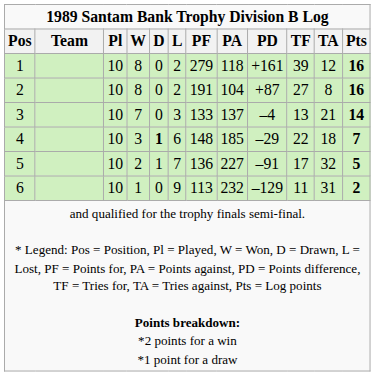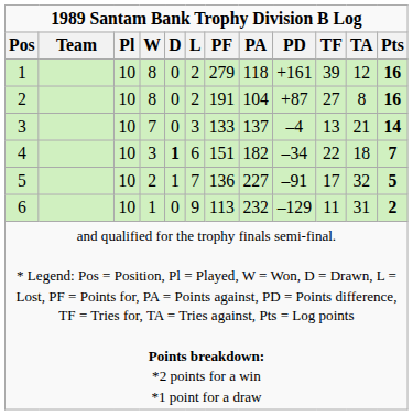 <table class="wikitable" style="text-align:center; line-height:110%; font-size:100%; width:60%;">
 <tr>
 <td colspan="12" cellpadding="0" cellspacing="0"><strong>1989 Santam Bank Trophy Division B Log</strong></td>
 </tr>
 <tr>
 <th style="width:5%;">Pos</th>
 <th style="width:35%;">Team</th>
 <th style="width:5%;">Pl</th>
 <th style="width:5%;">W</th>
 <th style="width:5%;">D</th>
 <th style="width:5%;">L</th>
 <th style="width:5%;">PF</th>
 <th style="width:5%;">PA</th>
 <th style="width:5%;">PD</th>
 <th style="width:5%;">TF</th>
 <th style="width:5%;">TA</th>
 <th style="width:5%;">Pts<br></th>
 </tr>
 <tr bgcolor=#D0F0C0 align=center>
 <td>1</td>
 <td align=left></td>
 <td>10</td>
 <td>8</td>
 <td>0</td>
 <td>2</td>
 <td>279</td>
 <td>118</td>
 <td>+161</td>
 <td>39</td>
 <td>12</td>
 <td><strong>16</strong></td>
 </tr>
 <tr bgcolor=#D0F0C0 align=center>
 <td>2</td>
 <td align=left></td>
 <td>10</td>
 <td>8</td>
 <td>0</td>
 <td>2</td>
 <td>191</td>
 <td>104</td>
 <td>+87</td>
 <td>27</td>
 <td>8</td>
 <td><strong>16</strong></td>
 </tr>
 <tr bgcolor=#D0F0C0 align=center>
 <td>3</td>
 <td align=left></td>
 <td>10</td>
 <td>7</td>
 <td>0</td>
 <td>3</td>
 <td>133</td>
 <td>137</td>
 <td>–4</td>
 <td>13</td>
 <td>21</td>
 <td><strong>14</strong></td>
 </tr>
 <tr bgcolor=#D0F0C0 align=center>
 <td>4</td>
 <td align=left></td>
 <td>10</td>
 <td>3</td>
 <td><strong>1</strong></td>
 <td>6</td>
-<td>148</td>
-<td>185</td>
-<td>–29</td>
+<td>151</td>
+<td>182</td>
+<td>–34</td>
 <td>22</td>
 <td>18</td>
 <td><strong>7</strong></td>
 </tr>
 <tr bgcolor=#D0F0C0 align=center>
 <td>5</td>
 <td align=left></td>
 <td>10</td>
 <td>2</td>
 <td>1</td>
 <td>7</td>
 <td>136</td>
 <td>227</td>
 <td>–91</td>
 <td>17</td>
 <td>32</td>
 <td><strong>5</strong></td>
 </tr>
 <tr bgcolor=#D0F0C0 align=center>
 <td>6</td>
 <td align=left></td>
 <td>10</td>
 <td>1</td>
 <td>0</td>
 <td>9</td>
 <td>113</td>
 <td>232</td>
 <td>–129</td>
 <td>11</td>
 <td>31</td>
 <td><strong>2</strong></td>
 </tr>
 <tr>
 <td colspan="12" style="border:0px"><small> and  qualified for the trophy finals semi-final.<br><br>* Legend: Pos = Position, Pl = Played, W = Won, D = Drawn, L = Lost, PF = Points for, PA = Points against, PD = Points difference, TF = Tries for, TA = Tries against, Pts = Log points<br><br><strong>Points breakdown:</strong><br>*2 points for a win<br>*1 point for a draw</small></td>
 </tr>
 </table>
